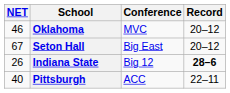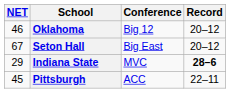 <table class="wikitable sortable plainrowheaders">
 <tr>
 <th scope="col"><a href='#'>NET</a></th>
 <th scope="col" style="width:130px;">School</th>
 <th scope="col">Conference</th>
 <th scope="col">Record</th>
 </tr>
 <tr>
 <td align=center>46</td>
 <th scope="row" style="text-align:left"><a href='#'>Oklahoma</a></th>
-<td><a href='#'>MVC</a></td>
+<td><a href='#'>Big 12</a></td>
 <td align=center>20–12</td>
 </tr>
 <tr>
 <td align=center>67</td>
 <th scope="row" style="text-align:left"><a href='#'>Seton Hall</a></th>
 <td><a href='#'>Big East</a></td>
 <td align=center>20–12</td>
 </tr>
 <tr>
-<td align=center>26</td>
+<td align=center>29</td>
 <th scope="row" style="text-align:left"><a href='#'>Indiana State</a></th>
-<td><a href='#'>Big 12</a></td>
+<td><a href='#'>MVC</a></td>
 <td align=center><strong>28–6</strong></td>
 </tr>
 <tr>
-<td align=center>40</td>
+<td align=center>45</td>
 <th scope="row" style="text-align:left"><a href='#'>Pittsburgh</a></th>
 <td><a href='#'>ACC</a></td>
 <td align=center>22–11</td>
 </tr>
 </table>
